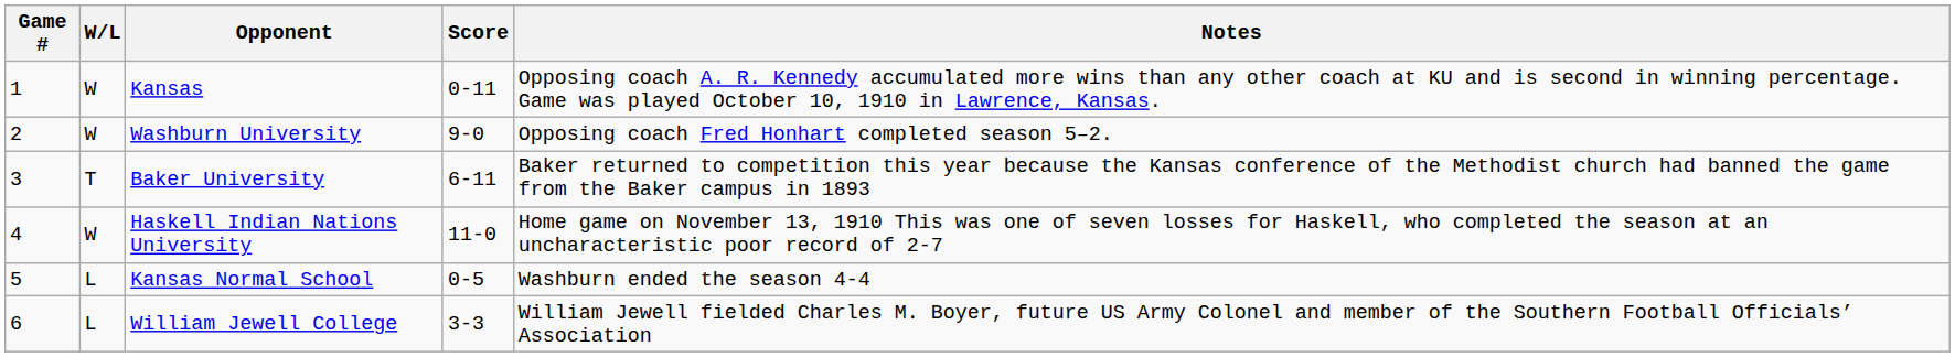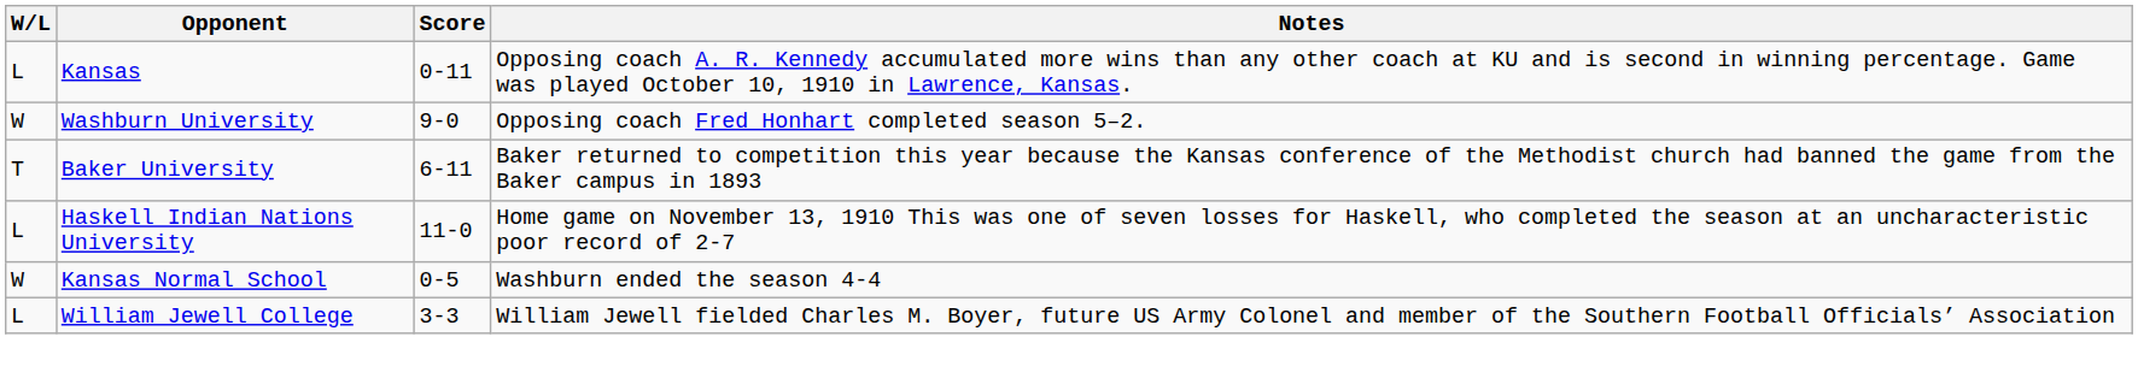 <table class="wikitable">
 <tr>
-<th>Game #</th>
 <th>W/L</th>
 <th>Opponent</th>
 <th>Score</th>
 <th>Notes</th>
 </tr>
 <tr>
-<td>1</td>
-<td>W</td>
+<td>L</td>
 <td><a href='#'>Kansas</a></td>
 <td>0-11</td>
 <td>Opposing coach <a href='#'>A. R. Kennedy</a> accumulated more wins than any other coach at KU and is second in winning percentage.  Game was played October 10, 1910 in <a href='#'>Lawrence, Kansas</a>.</td>
 </tr>
 <tr>
-<td>2</td>
 <td>W</td>
 <td><a href='#'>Washburn University</a></td>
 <td>9-0</td>
 <td>Opposing coach <a href='#'>Fred Honhart</a> completed season 5–2.</td>
 </tr>
 <tr>
-<td>3</td>
 <td>T</td>
 <td><a href='#'>Baker University</a></td>
 <td>6-11</td>
 <td>Baker returned to competition this year because the Kansas conference of the Methodist church had banned the game from the Baker campus in 1893</td>
 </tr>
 <tr>
-<td>4</td>
-<td>W</td>
+<td>L</td>
 <td><a href='#'>Haskell Indian Nations University</a></td>
 <td>11-0</td>
 <td>Home game on November 13, 1910  This was one of seven losses for Haskell, who completed the season at an uncharacteristic poor record of 2-7</td>
 </tr>
 <tr>
-<td>5</td>
-<td>L</td>
+<td>W</td>
 <td><a href='#'>Kansas Normal School</a></td>
 <td>0-5</td>
 <td>Washburn ended the season 4-4</td>
 </tr>
 <tr>
-<td>6</td>
 <td>L</td>
 <td><a href='#'>William Jewell College</a></td>
 <td>3-3</td>
 <td>William Jewell fielded Charles M. Boyer, future US Army Colonel and member of the Southern Football Officials’ Association</td>
 </tr>
 </table>
